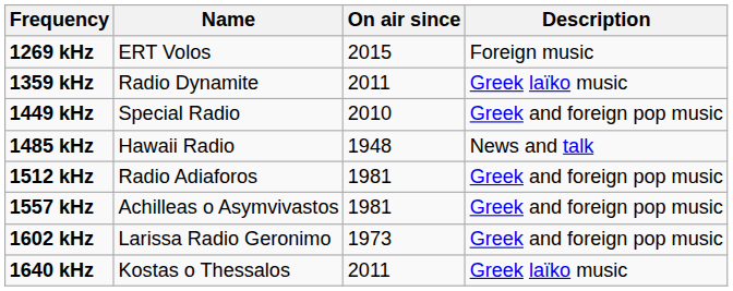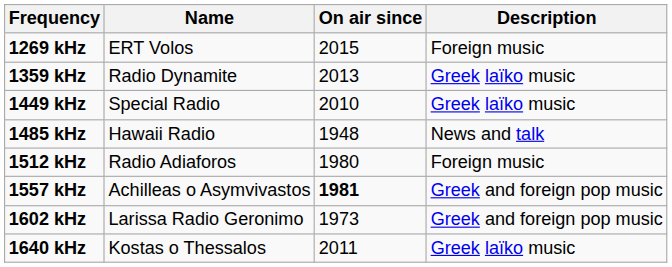 <table class="wikitable">
 <tr>
 <th>Frequency</th>
 <th>Name</th>
 <th>On air since</th>
 <th>Description</th>
 </tr>
 <tr>
 <td><strong>1269 kHz</strong></td>
 <td>ERT Volos</td>
 <td>2015</td>
 <td>Foreign music</td>
 </tr>
 <tr>
 <td><strong>1359 kHz</strong></td>
 <td>Radio Dynamite</td>
-<td>2011</td>
+<td>2013</td>
 <td><a href='#'>Greek</a> <a href='#'>laïko</a> music</td>
 </tr>
 <tr>
 <td><strong>1449 kHz</strong></td>
 <td>Special Radio</td>
 <td>2010</td>
-<td><a href='#'>Greek</a> and foreign pop music</td>
+<td><a href='#'>Greek</a> <a href='#'>laïko</a> music</td>
 </tr>
 <tr>
 <td><strong>1485 kHz</strong></td>
 <td>Hawaii Radio</td>
 <td>1948</td>
 <td>News and <a href='#'>talk</a></td>
 </tr>
 <tr>
 <td><strong>1512 kHz</strong></td>
 <td>Radio Adiaforos</td>
-<td>1981</td>
-<td><a href='#'>Greek</a> and foreign pop music</td>
+<td>1980</td>
+<td>Foreign music</td>
 </tr>
 <tr>
 <td><strong>1557 kHz</strong></td>
 <td>Achilleas o Asymvivastos</td>
-<td>1981</td>
+<td><strong>1981</strong></td>
 <td><a href='#'>Greek</a> and foreign pop music</td>
 </tr>
 <tr>
 <td><strong>1602 kHz</strong></td>
 <td>Larissa Radio Geronimo</td>
 <td>1973</td>
 <td><a href='#'>Greek</a> and foreign pop music</td>
 </tr>
 <tr>
 <td><strong>1640 kHz</strong></td>
 <td>Kostas o Thessalos</td>
 <td>2011</td>
 <td><a href='#'>Greek</a> <a href='#'>laïko</a> music</td>
 </tr>
 </table>
